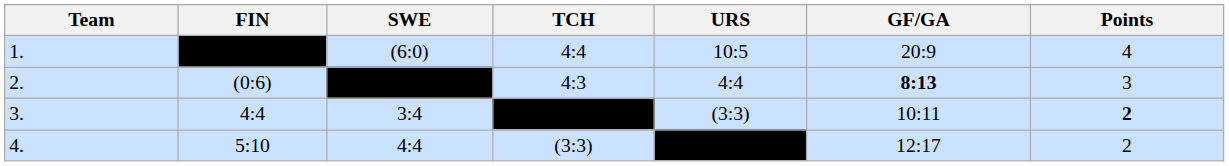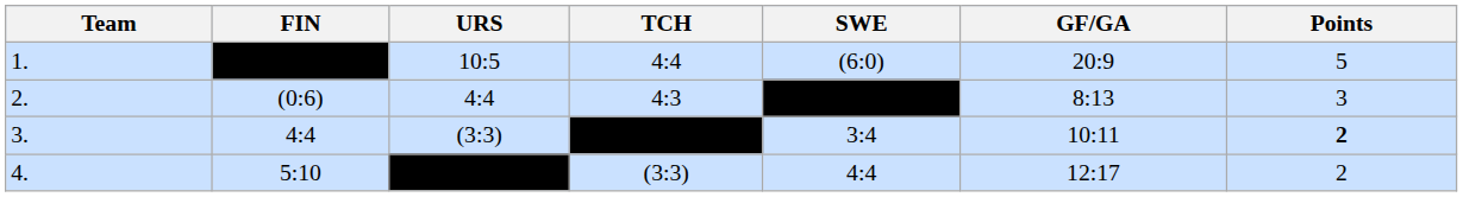 <table class="wikitable" bgcolor="#EFEFFF" width="50%">
 <tr bgcolor="#BCD2EE">
 <th>Team</th>
 <th>FIN</th>
+<th>URS</th>
+<th>TCH</th>
 <th>SWE</th>
-<th>TCH</th>
-<th>URS</th>
 <th>GF/GA</th>
 <th>Points</th>
 </tr>
 <tr bgcolor="#CAE1FF" align="center">
 <td align="left">1. </td>
 <td style="background:#000000;"></td>
+<td>10:5</td>
+<td>4:4</td>
 <td>(6:0)</td>
-<td>4:4</td>
-<td>10:5</td>
 <td>20:9</td>
-<td>4</td>
+<td>5</td>
 </tr>
 <tr bgcolor="#CAE1FF" align="center">
 <td align="left">2. </td>
 <td>(0:6)</td>
+<td>4:4</td>
+<td>4:3</td>
 <td style="background:#000000;"></td>
-<td>4:3</td>
-<td>4:4</td>
-<td><strong>8:13</strong></td>
+<td>8:13</td>
 <td>3</td>
 </tr>
 <tr bgcolor="#CAE1FF" align="center">
 <td align="left">3. </td>
 <td>4:4</td>
+<td>(3:3)</td>
+<td style="background:#000000;"></td>
 <td>3:4</td>
-<td style="background:#000000;"></td>
-<td>(3:3)</td>
 <td>10:11</td>
 <td><strong>2</strong></td>
 </tr>
 <tr bgcolor="#CAE1FF" align="center">
 <td align="left">4. </td>
 <td>5:10</td>
+<td style="background:#000000;"></td>
+<td>(3:3)</td>
 <td>4:4</td>
-<td>(3:3)</td>
-<td style="background:#000000;"></td>
 <td>12:17</td>
 <td>2</td>
 </tr>
 </table>
